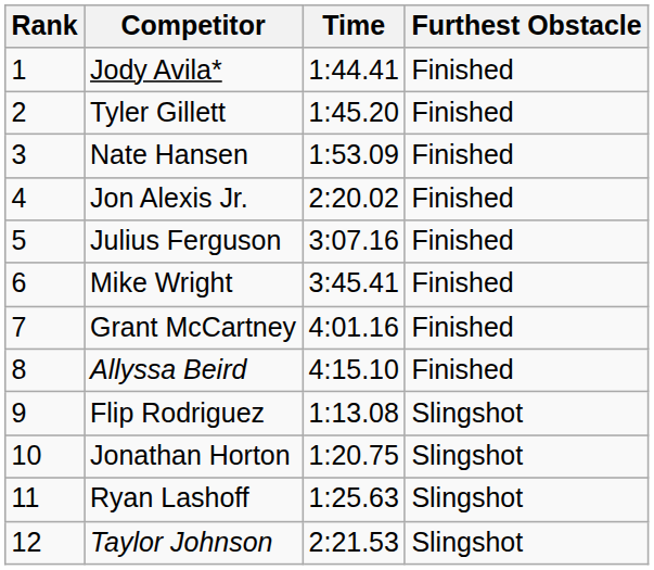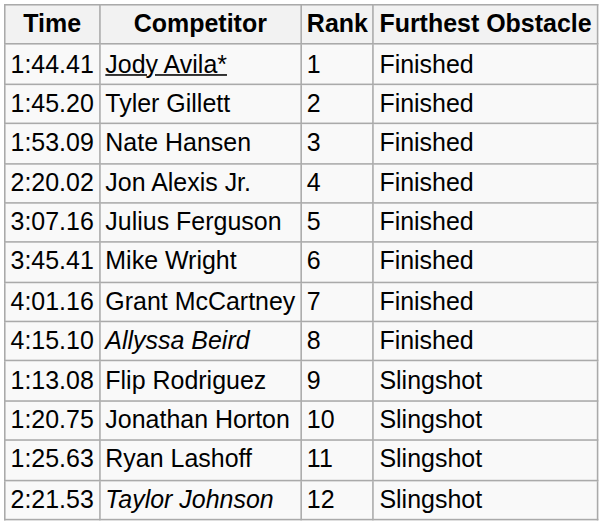 <table class="wikitable sortable mw-collapsible">
 <tr>
+<th>Time</th>
+<th>Competitor</th>
 <th>Rank</th>
-<th>Competitor</th>
-<th>Time</th>
 <th>Furthest Obstacle</th>
 </tr>
 <tr>
+<td>1:44.41</td>
+<td><u>Jody Avila*</u></td>
 <td>1</td>
-<td><u>Jody Avila*</u></td>
-<td>1:44.41</td>
 <td>Finished</td>
 </tr>
 <tr>
+<td>1:45.20</td>
+<td>Tyler Gillett</td>
 <td>2</td>
-<td>Tyler Gillett</td>
-<td>1:45.20</td>
 <td>Finished</td>
 </tr>
 <tr>
+<td>1:53.09</td>
+<td>Nate Hansen</td>
 <td>3</td>
-<td>Nate Hansen</td>
-<td>1:53.09</td>
 <td>Finished</td>
 </tr>
 <tr>
+<td>2:20.02</td>
+<td>Jon Alexis Jr.</td>
 <td>4</td>
-<td>Jon Alexis Jr.</td>
-<td>2:20.02</td>
 <td>Finished</td>
 </tr>
 <tr>
+<td>3:07.16</td>
+<td>Julius Ferguson</td>
 <td>5</td>
-<td>Julius Ferguson</td>
-<td>3:07.16</td>
 <td>Finished</td>
 </tr>
 <tr>
+<td>3:45.41</td>
+<td>Mike Wright</td>
 <td>6</td>
-<td>Mike Wright</td>
-<td>3:45.41</td>
 <td>Finished</td>
 </tr>
 <tr>
+<td>4:01.16</td>
+<td>Grant McCartney</td>
 <td>7</td>
-<td>Grant McCartney</td>
-<td>4:01.16</td>
 <td>Finished</td>
 </tr>
 <tr>
+<td>4:15.10</td>
+<td><em>Allyssa Beird</em></td>
 <td>8</td>
-<td><em>Allyssa Beird</em></td>
-<td>4:15.10</td>
 <td>Finished</td>
 </tr>
 <tr>
+<td>1:13.08</td>
+<td>Flip Rodriguez</td>
 <td>9</td>
-<td>Flip Rodriguez</td>
-<td>1:13.08</td>
 <td>Slingshot</td>
 </tr>
 <tr>
+<td>1:20.75</td>
+<td>Jonathan Horton</td>
 <td>10</td>
-<td>Jonathan Horton</td>
-<td>1:20.75</td>
 <td>Slingshot</td>
 </tr>
 <tr>
+<td>1:25.63</td>
+<td>Ryan Lashoff</td>
 <td>11</td>
-<td>Ryan Lashoff</td>
-<td>1:25.63</td>
 <td>Slingshot</td>
 </tr>
 <tr>
+<td>2:21.53</td>
+<td><em>Taylor Johnson</em></td>
 <td>12</td>
-<td><em>Taylor Johnson</em></td>
-<td>2:21.53</td>
 <td>Slingshot</td>
 </tr>
 </table>
